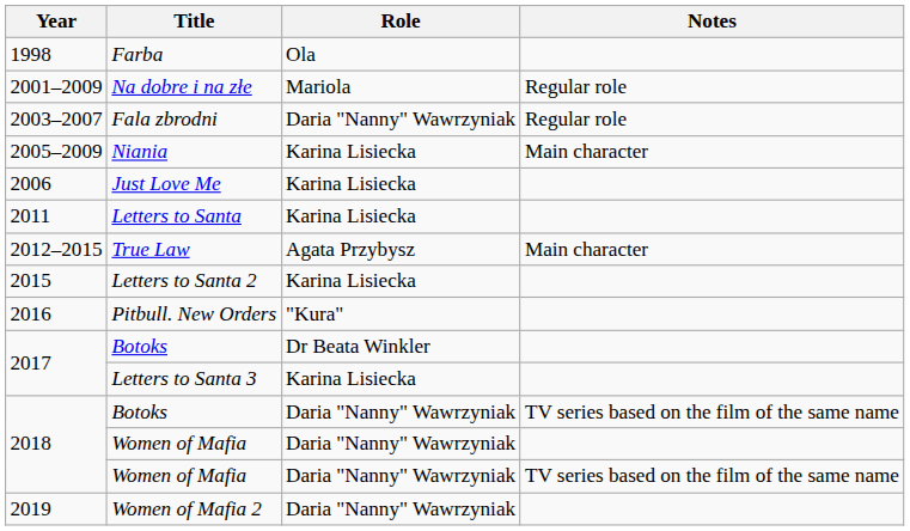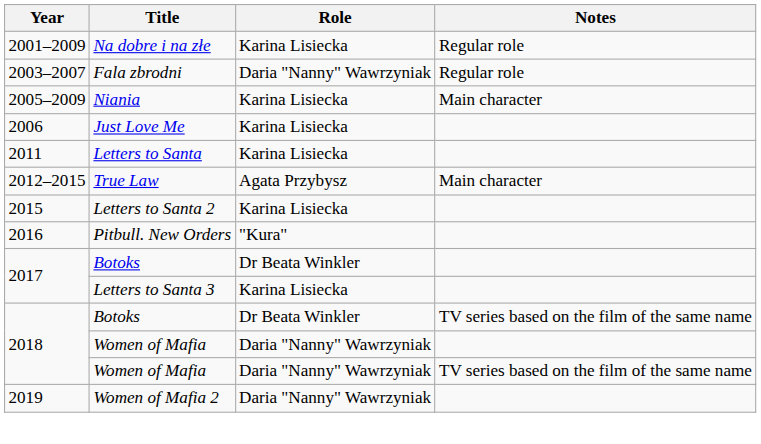 <table class="wikitable sortable">
 <tr>
 <th>Year</th>
 <th>Title</th>
 <th>Role</th>
 <th class="unsortable">Notes</th>
 </tr>
 <tr>
-<td>1998</td>
-<td><em>Farba</em></td>
-<td>Ola</td>
-<td></td>
-</tr>
-<tr>
 <td>2001–2009</td>
 <td><em><a href='#'>Na dobre i na złe</a></em></td>
-<td>Mariola</td>
+<td>Karina Lisiecka</td>
 <td>Regular role</td>
 </tr>
 <tr>
 <td>2003–2007</td>
 <td><em>Fala zbrodni</em></td>
 <td>Daria "Nanny" Wawrzyniak</td>
 <td>Regular role</td>
 </tr>
 <tr>
 <td>2005–2009</td>
 <td><em><a href='#'>Niania</a></em></td>
 <td>Karina Lisiecka</td>
 <td>Main character</td>
 </tr>
 <tr>
 <td>2006</td>
 <td><em><a href='#'>Just Love Me</a></em></td>
 <td>Karina Lisiecka</td>
 <td></td>
 </tr>
 <tr>
 <td>2011</td>
 <td><em><a href='#'>Letters to Santa</a></em></td>
 <td>Karina Lisiecka</td>
 <td></td>
 </tr>
 <tr>
 <td>2012–2015</td>
 <td><em><a href='#'>True Law</a></em></td>
 <td>Agata Przybysz</td>
 <td>Main character</td>
 </tr>
 <tr>
 <td>2015</td>
 <td><em>Letters to Santa 2</em></td>
 <td>Karina Lisiecka</td>
 <td></td>
 </tr>
 <tr>
 <td>2016</td>
 <td><em>Pitbull. New Orders</em></td>
 <td>"Kura"</td>
 <td></td>
 </tr>
 <tr>
 <td rowspan="2">2017</td>
 <td><em><a href='#'>Botoks</a></em></td>
 <td>Dr Beata Winkler</td>
 <td></td>
 </tr>
 <tr>
 <td><em>Letters to Santa 3</em></td>
 <td>Karina Lisiecka</td>
 <td></td>
 </tr>
 <tr>
 <td rowspan="3">2018</td>
 <td><em>Botoks</em></td>
-<td>Daria "Nanny" Wawrzyniak</td>
+<td>Dr Beata Winkler</td>
 <td>TV series based on the film of the same name</td>
 </tr>
 <tr>
 <td><em>Women of Mafia</em></td>
 <td>Daria "Nanny" Wawrzyniak</td>
 <td></td>
 </tr>
 <tr>
 <td><em>Women of Mafia</em></td>
 <td>Daria "Nanny" Wawrzyniak</td>
 <td>TV series based on the film of the same name</td>
 </tr>
 <tr>
 <td>2019</td>
 <td><em>Women of Mafia 2</em></td>
 <td>Daria "Nanny" Wawrzyniak</td>
 <td></td>
 </tr>
 </table>
